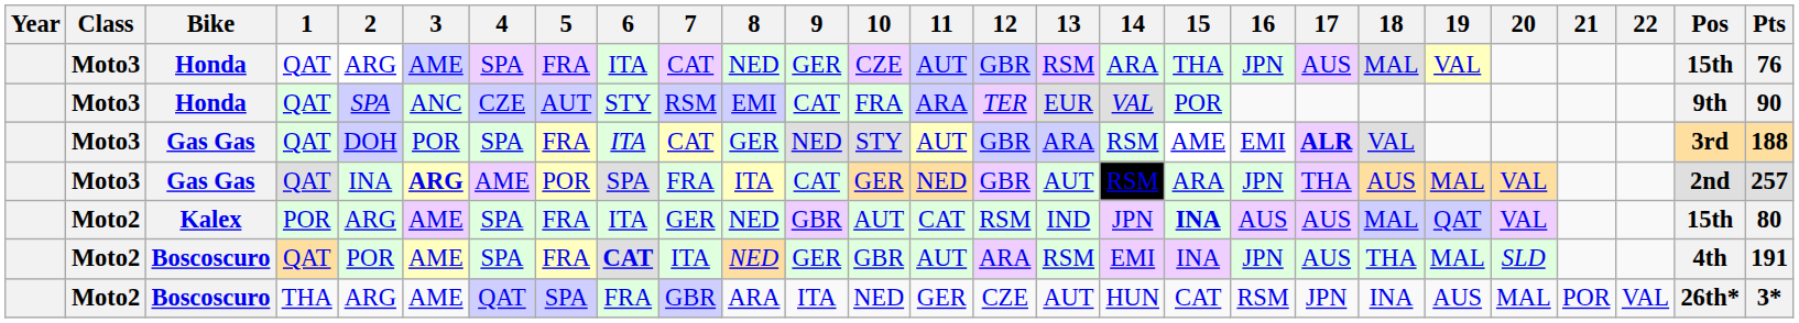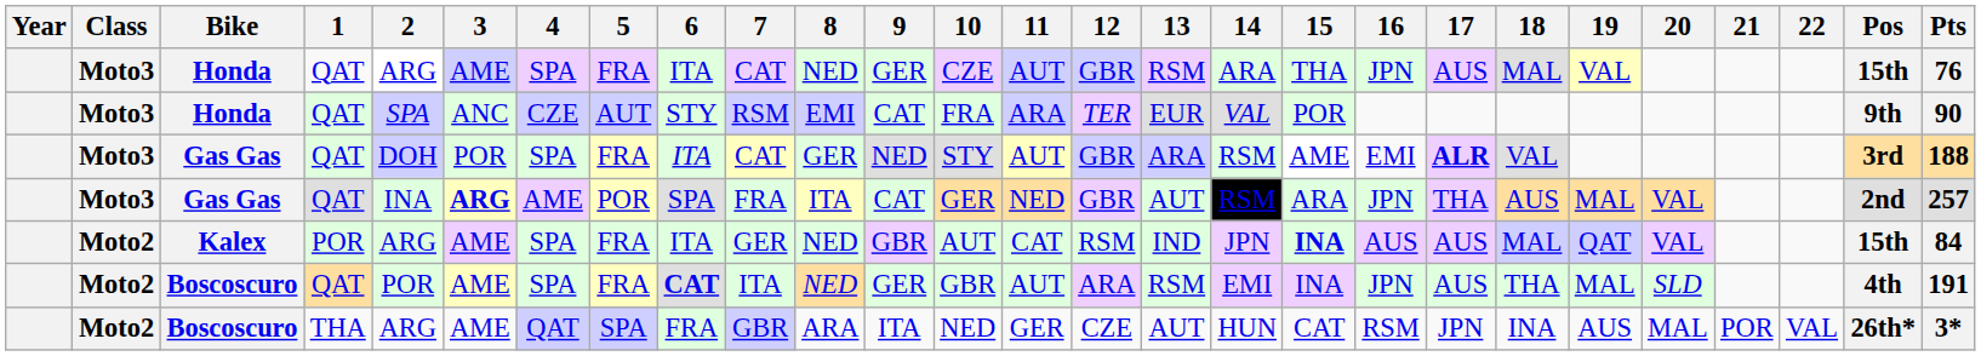 <table class="wikitable" style="text-align:center;">
 <tr>
 <th>Year</th>
 <th>Class</th>
 <th>Bike</th>
 <th>1</th>
 <th>2</th>
 <th>3</th>
 <th>4</th>
 <th>5</th>
 <th>6</th>
 <th>7</th>
 <th>8</th>
 <th>9</th>
 <th>10</th>
 <th>11</th>
 <th>12</th>
 <th>13</th>
 <th>14</th>
 <th>15</th>
 <th>16</th>
 <th>17</th>
 <th>18</th>
 <th>19</th>
 <th>20</th>
 <th>21</th>
 <th>22</th>
 <th>Pos</th>
 <th>Pts</th>
 </tr>
 <tr>
 <th></th>
 <th>Moto3</th>
 <th><a href='#'>Honda</a></th>
 <td><a href='#'>QAT</a></td>
 <td style="background:#ffffff;"><a href='#'>ARG</a><br></td>
 <td style="background:#cfcfff;"><a href='#'>AME</a><br></td>
 <td style="background:#efcfff;"><a href='#'>SPA</a><br></td>
 <td style="background:#efcfff;"><a href='#'>FRA</a><br></td>
 <td style="background:#dfffdf;"><a href='#'>ITA</a><br></td>
 <td style="background:#efcfff;"><a href='#'>CAT</a><br></td>
 <td style="background:#dfffdf;"><a href='#'>NED</a><br></td>
 <td style="background:#dfffdf;"><a href='#'>GER</a><br></td>
 <td style="background:#efcfff;"><a href='#'>CZE</a><br></td>
 <td style="background:#cfcfff;"><a href='#'>AUT</a><br></td>
 <td style="background:#cfcfff;"><a href='#'>GBR</a><br></td>
 <td style="background:#efcfff;"><a href='#'>RSM</a><br></td>
 <td style="background:#dfffdf;"><a href='#'>ARA</a><br></td>
 <td style="background:#dfffdf;"><a href='#'>THA</a><br></td>
 <td style="background:#dfffdf;"><a href='#'>JPN</a><br></td>
 <td style="background:#efcfff;"><a href='#'>AUS</a><br></td>
 <td style="background:#dfdfdf;"><a href='#'>MAL</a><br></td>
 <td style="background:#ffffbf;"><a href='#'>VAL</a><br></td>
 <td></td>
 <td></td>
 <td></td>
 <th>15th</th>
 <th>76</th>
 </tr>
 <tr>
 <th></th>
 <th>Moto3</th>
 <th><a href='#'>Honda</a></th>
 <td style="background:#dfffdf;"><a href='#'>QAT</a><br></td>
 <td style="background:#cfcfff;"><em><a href='#'>SPA</a></em><br></td>
 <td style="background:#dfffdf;"><a href='#'>ANC</a><br></td>
 <td style="background:#cfcfff;"><a href='#'>CZE</a><br></td>
 <td style="background:#cfcfff;"><a href='#'>AUT</a><br></td>
 <td style="background:#dfffdf;"><a href='#'>STY</a><br></td>
 <td style="background:#cfcfff;"><a href='#'>RSM</a><br></td>
 <td style="background:#cfcfff;"><a href='#'>EMI</a><br></td>
 <td style="background:#dfffdf;"><a href='#'>CAT</a><br></td>
 <td style="background:#dfffdf;"><a href='#'>FRA</a><br></td>
 <td style="background:#cfcfff;"><a href='#'>ARA</a><br></td>
 <td style="background:#efcfff;"><em><a href='#'>TER</a></em><br></td>
 <td style="background:#dfdfdf;"><a href='#'>EUR</a><br></td>
 <td style="background:#dfdfdf;"><em><a href='#'>VAL</a></em><br></td>
 <td style="background:#dfffdf;"><a href='#'>POR</a><br></td>
 <td></td>
 <td></td>
 <td></td>
 <td></td>
 <td></td>
 <td></td>
 <td></td>
 <th>9th</th>
 <th>90</th>
 </tr>
 <tr>
 <th></th>
 <th>Moto3</th>
 <th><a href='#'>Gas Gas</a></th>
 <td style="background:#dfffdf;"><a href='#'>QAT</a><br></td>
 <td style="background:#cfcfff;"><a href='#'>DOH</a><br></td>
 <td style="background:#dfffdf;"><a href='#'>POR</a><br></td>
 <td style="background:#dfffdf;"><a href='#'>SPA</a><br></td>
 <td style="background:#ffffbf;"><a href='#'>FRA</a><br></td>
 <td style="background:#dfffdf;"><em><a href='#'>ITA</a></em><br></td>
 <td style="background:#ffffbf;"><a href='#'>CAT</a><br></td>
 <td style="background:#dfffdf;"><a href='#'>GER</a><br></td>
 <td style="background:#dfdfdf;"><a href='#'>NED</a><br></td>
 <td style="background:#dfdfdf;"><a href='#'>STY</a><br></td>
 <td style="background:#ffffbf;"><a href='#'>AUT</a><br></td>
 <td style="background:#cfcfff;"><a href='#'>GBR</a><br></td>
 <td style="background:#cfcfff;"><a href='#'>ARA</a><br></td>
 <td style="background:#dfffdf;"><a href='#'>RSM</a><br></td>
 <td style="background:#ffffff;"><a href='#'>AME</a><br></td>
 <td><a href='#'>EMI</a></td>
 <td style="background:#efcfff;"><strong><a href='#'>ALR</a></strong><br></td>
 <td style="background:#dfdfdf;"><a href='#'>VAL</a><br></td>
 <td></td>
 <td></td>
 <td></td>
 <td></td>
 <th style="background:#ffdf9f;">3rd</th>
 <th style="background:#ffdf9f;">188</th>
 </tr>
 <tr>
 <th></th>
 <th>Moto3</th>
 <th><a href='#'>Gas Gas</a></th>
 <td style="background:#dfdfdf;"><a href='#'>QAT</a><br></td>
 <td style="background:#dfffdf;"><a href='#'>INA</a><br></td>
 <td style="background:#ffffbf;"><strong><a href='#'>ARG</a></strong><br></td>
 <td style="background:#efcfff;"><a href='#'>AME</a><br></td>
 <td style="background:#ffffbf;"><a href='#'>POR</a><br></td>
 <td style="background:#dfdfdf;"><a href='#'>SPA</a><br></td>
 <td style="background:#dfffdf;"><a href='#'>FRA</a><br></td>
 <td style="background:#ffffbf;"><a href='#'>ITA</a><br></td>
 <td style="background:#dfffdf;"><a href='#'>CAT</a><br></td>
 <td style="background:#ffdf9f;"><a href='#'>GER</a><br></td>
 <td style="background:#ffdf9f;"><a href='#'>NED</a><br></td>
 <td style="background:#efcfff;"><a href='#'>GBR</a><br></td>
 <td style="background:#dfffdf;"><a href='#'>AUT</a><br></td>
 <td style="background:#000000; color:#FFFFFF;"><a href='#'><span>RSM</span></a><br></td>
 <td style="background:#dfffdf;"><a href='#'>ARA</a><br></td>
 <td style="background:#dfffdf;"><a href='#'>JPN</a><br></td>
 <td style="background:#efcfff;"><a href='#'>THA</a><br></td>
 <td style="background:#ffdf9f;"><a href='#'>AUS</a><br></td>
 <td style="background:#ffdf9f;"><a href='#'>MAL</a><br></td>
 <td style="background:#ffdf9f;"><a href='#'>VAL</a><br></td>
 <td></td>
 <td></td>
 <th style="background:#dfdfdf;">2nd</th>
 <th style="background:#dfdfdf;">257</th>
 </tr>
 <tr>
 <th></th>
 <th>Moto2</th>
 <th><a href='#'>Kalex</a></th>
 <td style="background:#dfffdf;"><a href='#'>POR</a><br></td>
 <td style="background:#dfffdf;"><a href='#'>ARG</a><br></td>
 <td style="background:#efcfff;"><a href='#'>AME</a><br></td>
 <td style="background:#dfffdf;"><a href='#'>SPA</a><br></td>
 <td style="background:#dfffdf;"><a href='#'>FRA</a><br></td>
 <td style="background:#dfffdf;"><a href='#'>ITA</a><br></td>
 <td style="background:#dfffdf;"><a href='#'>GER</a><br></td>
 <td style="background:#dfffdf;"><a href='#'>NED</a><br></td>
 <td style="background:#efcfff;"><a href='#'>GBR</a><br></td>
 <td style="background:#dfffdf;"><a href='#'>AUT</a><br></td>
 <td style="background:#dfffdf;"><a href='#'>CAT</a><br></td>
 <td style="background:#dfffdf;"><a href='#'>RSM</a><br></td>
 <td style="background:#dfffdf;"><a href='#'>IND</a><br></td>
 <td style="background:#efcfff;"><a href='#'>JPN</a><br></td>
 <td style="background:#dfffdf;"><strong><a href='#'>INA</a><br></strong></td>
 <td style="background:#efcfff;"><a href='#'>AUS</a><br></td>
 <td style="background:#efcfff;"><a href='#'>AUS</a><br></td>
 <td style="background:#cfcfff;"><a href='#'>MAL</a><br></td>
 <td style="background:#cfcfff;"><a href='#'>QAT</a><br></td>
 <td style="background:#efcfff;"><a href='#'>VAL</a><br></td>
 <td></td>
 <td></td>
 <th>15th</th>
-<th>80</th>
+<th>84</th>
 </tr>
 <tr>
 <th></th>
 <th>Moto2</th>
 <th><a href='#'>Boscoscuro</a></th>
 <td style="background:#FFDF9F;"><a href='#'>QAT</a><br></td>
 <td style="background:#DFFFDF;"><a href='#'>POR</a><br></td>
 <td style="background:#FFFFBF;"><a href='#'>AME</a><br></td>
 <td style="background:#DFFFDF;"><a href='#'>SPA</a><br></td>
 <td style="background:#FFFFBF;"><a href='#'>FRA</a><br></td>
 <td style="background:#DFDFDF;"><strong><a href='#'>CAT</a></strong><br></td>
 <td style="background:#DFFFDF;"><a href='#'>ITA</a><br></td>
 <td style="background:#FFDF9F;"><em><a href='#'>NED</a></em><br></td>
 <td style="background:#DFFFDF;"><a href='#'>GER</a><br></td>
 <td style="background:#DFFFDF;"><a href='#'>GBR</a><br></td>
 <td style="background:#DFFFDF;"><a href='#'>AUT</a><br></td>
 <td style="background:#EFCFFF;"><a href='#'>ARA</a><br></td>
 <td style="background:#DFFFDF;"><a href='#'>RSM</a><br></td>
 <td style="background:#EFCFFF;"><a href='#'>EMI</a><br></td>
 <td style="background:#EFCFFF;"><a href='#'>INA</a><br></td>
 <td style="background:#DFFFDF;"><a href='#'>JPN</a><br></td>
 <td style="background:#DFFFDF;"><a href='#'>AUS</a><br></td>
 <td style="background:#DFFFDF;"><a href='#'>THA</a><br></td>
 <td style="background:#DFFFDF;"><a href='#'>MAL</a><br></td>
 <td style="background:#DFFFDF;"><em><a href='#'>SLD</a></em><br></td>
 <td></td>
 <td></td>
 <th>4th</th>
 <th>191</th>
 </tr>
 <tr>
 <th></th>
 <th>Moto2</th>
 <th><a href='#'>Boscoscuro</a></th>
 <td><a href='#'>THA</a></td>
 <td><a href='#'>ARG</a></td>
 <td><a href='#'>AME</a></td>
 <td style="background:#CFCFFF;"><a href='#'>QAT</a><br></td>
 <td style="background:#CFCFFF;"><a href='#'>SPA</a><br></td>
 <td style="background:#DFFFDF;"><a href='#'>FRA</a><br></td>
 <td style="background:#CFCFFF;"><a href='#'>GBR</a><br></td>
 <td><a href='#'>ARA</a></td>
 <td><a href='#'>ITA</a></td>
 <td><a href='#'>NED</a></td>
 <td><a href='#'>GER</a></td>
 <td><a href='#'>CZE</a></td>
 <td><a href='#'>AUT</a></td>
 <td><a href='#'>HUN</a></td>
 <td><a href='#'>CAT</a></td>
 <td><a href='#'>RSM</a></td>
 <td><a href='#'>JPN</a></td>
 <td><a href='#'>INA</a></td>
 <td><a href='#'>AUS</a></td>
 <td><a href='#'>MAL</a></td>
 <td><a href='#'>POR</a></td>
 <td><a href='#'>VAL</a></td>
 <th>26th*</th>
 <th>3*</th>
 </tr>
 </table>
